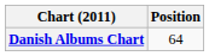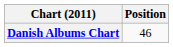 <table class="wikitable plainrowheaders" style="text-align:center">
 <tr>
 <th scope="col">Chart (2011)</th>
 <th scope="col">Position</th>
 </tr>
 <tr>
 <th scope="row"><a href='#'>Danish Albums Chart</a></th>
-<td style="text-align:center;">64</td>
+<td style="text-align:center;">46</td>
 </tr>
 </table>
